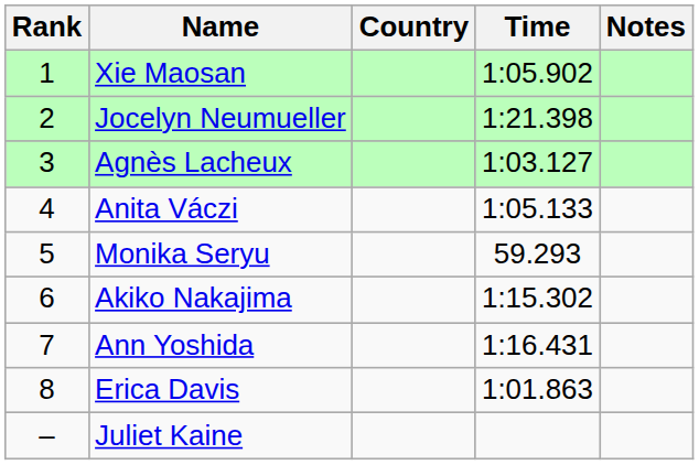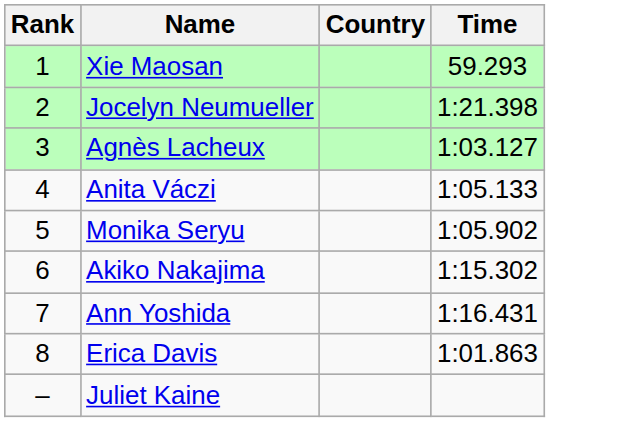 <table class="wikitable" style="text-align:center">
 <tr>
 <th>Rank</th>
 <th>Name</th>
 <th>Country</th>
 <th>Time</th>
-<th>Notes</th>
 </tr>
 <tr bgcolor=bbffbb>
 <td>1</td>
 <td align="left"><a href='#'>Xie Maosan</a></td>
 <td align="left"></td>
-<td>1:05.902</td>
-<td></td>
+<td>59.293</td>
 </tr>
 <tr bgcolor=bbffbb>
 <td>2</td>
 <td align="left"><a href='#'>Jocelyn Neumueller</a></td>
 <td align="left"></td>
 <td>1:21.398</td>
-<td></td>
 </tr>
 <tr bgcolor=bbffbb>
 <td>3</td>
 <td align="left"><a href='#'>Agnès Lacheux</a></td>
 <td align="left"></td>
 <td>1:03.127</td>
-<td></td>
 </tr>
 <tr>
 <td>4</td>
 <td align="left"><a href='#'>Anita Váczi</a></td>
 <td align="left"></td>
 <td>1:05.133</td>
-<td></td>
 </tr>
 <tr>
 <td>5</td>
 <td align="left"><a href='#'>Monika Seryu</a></td>
 <td align="left"></td>
-<td>59.293</td>
-<td></td>
+<td>1:05.902</td>
 </tr>
 <tr>
 <td>6</td>
 <td align="left"><a href='#'>Akiko Nakajima</a></td>
 <td align="left"></td>
 <td>1:15.302</td>
-<td></td>
 </tr>
 <tr>
 <td>7</td>
 <td align="left"><a href='#'>Ann Yoshida</a></td>
 <td align="left"></td>
 <td>1:16.431</td>
-<td></td>
 </tr>
 <tr>
 <td>8</td>
 <td align="left"><a href='#'>Erica Davis</a></td>
 <td align="left"></td>
 <td>1:01.863</td>
-<td></td>
 </tr>
 <tr>
 <td>–</td>
 <td align="left"><a href='#'>Juliet Kaine</a></td>
 <td align="left"></td>
 <td></td>
-<td></td>
 </tr>
 </table>
